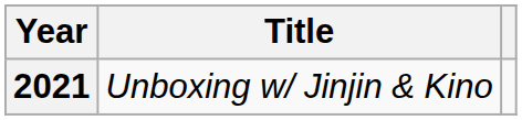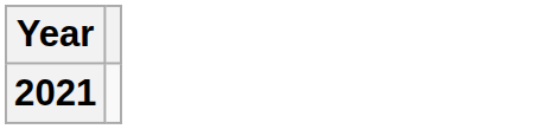 <table class="wikitable sortable plainrowheaders">
 <tr>
 <th scope="col">Year</th>
-<th scope="col" class="unsortable">Title</th>
 <th scope="col" class="unsortable"></th>
 </tr>
 <tr>
 <th scope="row">2021</th>
-<td><em>Unboxing w/ Jinjin & Kino</em></td>
 <td style="text-align:center"></td>
 </tr>
 </table>
